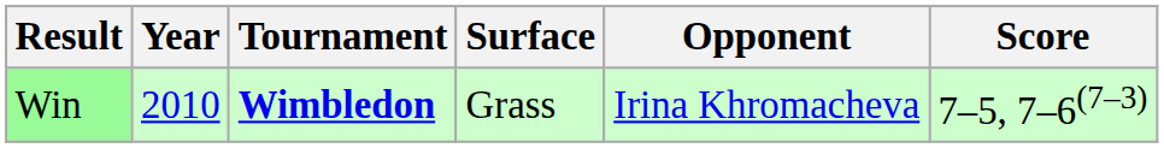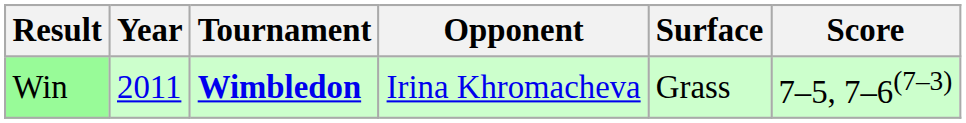 <table class="sortable wikitable">
 <tr>
 <th>Result</th>
 <th>Year</th>
 <th>Tournament</th>
+<th>Opponent</th>
 <th>Surface</th>
-<th>Opponent</th>
 <th class="unsortable">Score</th>
 </tr>
 <tr style="background:#cfc;">
 <td style="background:#98fb98;">Win</td>
-<td><a href='#'>2010</a></td>
+<td><a href='#'>2011</a></td>
 <td><strong><a href='#'>Wimbledon</a></strong></td>
+<td> <a href='#'>Irina Khromacheva</a></td>
 <td>Grass</td>
-<td> <a href='#'>Irina Khromacheva</a></td>
 <td>7–5, 7–6<sup>(7–3)</sup></td>
 </tr>
 </table>
